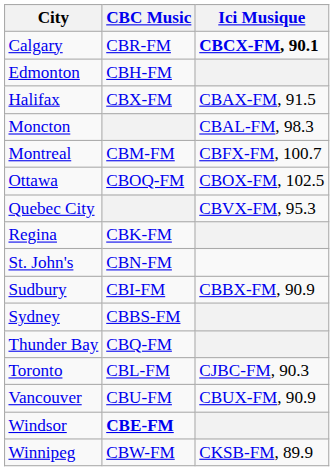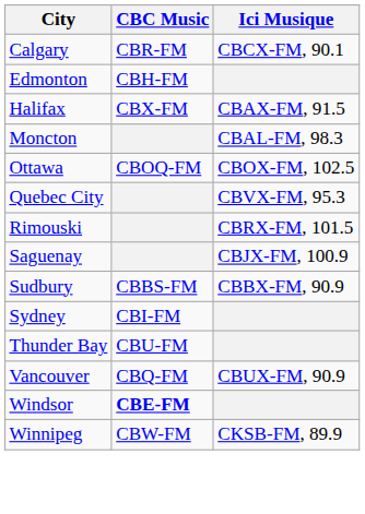 <table class="wikitable sortable">
 <tr>
 <th>City</th>
 <th><a href='#'>CBC Music</a></th>
 <th><a href='#'>Ici Musique</a></th>
 </tr>
 <tr>
 <td><a href='#'>Calgary</a></td>
 <td><a href='#'>CBR-FM</a></td>
-<td><strong><a href='#'>CBCX-FM</a>, 90.1</strong></td>
+<td><a href='#'>CBCX-FM</a>, 90.1</td>
 </tr>
 <tr>
 <td><a href='#'>Edmonton</a></td>
 <td><a href='#'>CBH-FM</a></td>
 <th></th>
 </tr>
 <tr>
 <td><a href='#'>Halifax</a></td>
 <td><a href='#'>CBX-FM</a></td>
 <td><a href='#'>CBAX-FM</a>, 91.5</td>
 </tr>
 <tr>
 <td><a href='#'>Moncton</a></td>
 <th></th>
 <td><a href='#'>CBAL-FM</a>, 98.3</td>
 </tr>
 <tr>
-<td><a href='#'>Montreal</a></td>
-<td><a href='#'>CBM-FM</a></td>
-<td><a href='#'>CBFX-FM</a>, 100.7</td>
-</tr>
-<tr>
 <td><a href='#'>Ottawa</a></td>
 <td><a href='#'>CBOQ-FM</a></td>
 <td><a href='#'>CBOX-FM</a>, 102.5</td>
 </tr>
 <tr>
 <td><a href='#'>Quebec City</a></td>
 <th></th>
 <td><a href='#'>CBVX-FM</a>, 95.3</td>
 </tr>
 <tr>
-<td><a href='#'>Regina</a></td>
-<td><a href='#'>CBK-FM</a></td>
+<td><a href='#'>Rimouski</a></td>
 <th></th>
+<td><a href='#'>CBRX-FM</a>, 101.5</td>
 </tr>
 <tr>
-<td><a href='#'>St. John's</a></td>
-<td><a href='#'>CBN-FM</a></td>
-<td></td>
+<td><a href='#'>Saguenay</a></td>
+<th></th>
+<td><a href='#'>CBJX-FM</a>, 100.9</td>
 </tr>
 <tr>
 <td><a href='#'>Sudbury</a></td>
-<td><a href='#'>CBI-FM</a></td>
+<td><a href='#'>CBBS-FM</a></td>
 <td><a href='#'>CBBX-FM</a>, 90.9</td>
 </tr>
 <tr>
 <td><a href='#'>Sydney</a></td>
-<td><a href='#'>CBBS-FM</a></td>
+<td><a href='#'>CBI-FM</a></td>
 <th></th>
 </tr>
 <tr>
 <td><a href='#'>Thunder Bay</a></td>
-<td><a href='#'>CBQ-FM</a></td>
+<td><a href='#'>CBU-FM</a></td>
 <th></th>
 </tr>
 <tr>
-<td><a href='#'>Toronto</a></td>
-<td><a href='#'>CBL-FM</a></td>
-<td><a href='#'>CJBC-FM</a>, 90.3</td>
-</tr>
-<tr>
 <td><a href='#'>Vancouver</a></td>
-<td><a href='#'>CBU-FM</a></td>
+<td><a href='#'>CBQ-FM</a></td>
 <td><a href='#'>CBUX-FM</a>, 90.9</td>
 </tr>
 <tr>
 <td><a href='#'>Windsor</a></td>
 <td><strong><a href='#'>CBE-FM</a></strong></td>
 <th></th>
 </tr>
 <tr>
 <td><a href='#'>Winnipeg</a></td>
 <td><a href='#'>CBW-FM</a></td>
 <td><a href='#'>CKSB-FM</a>, 89.9</td>
 </tr>
 </table>
